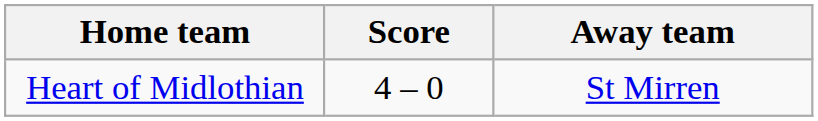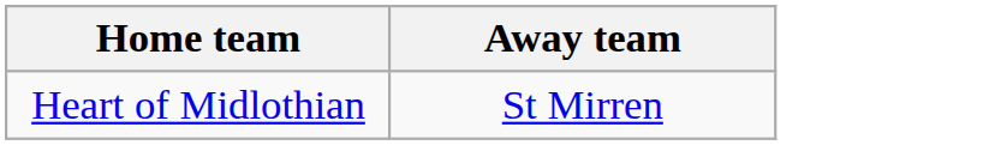 <table class="wikitable" style="text-align: center">
 <tr>
 <th width=140>Home team</th>
-<th width=70>Score</th>
 <th width=140>Away team</th>
 </tr>
 <tr>
 <td><a href='#'>Heart of Midlothian</a></td>
-<td>4 – 0</td>
 <td><a href='#'>St Mirren</a></td>
 </tr>
 </table>
